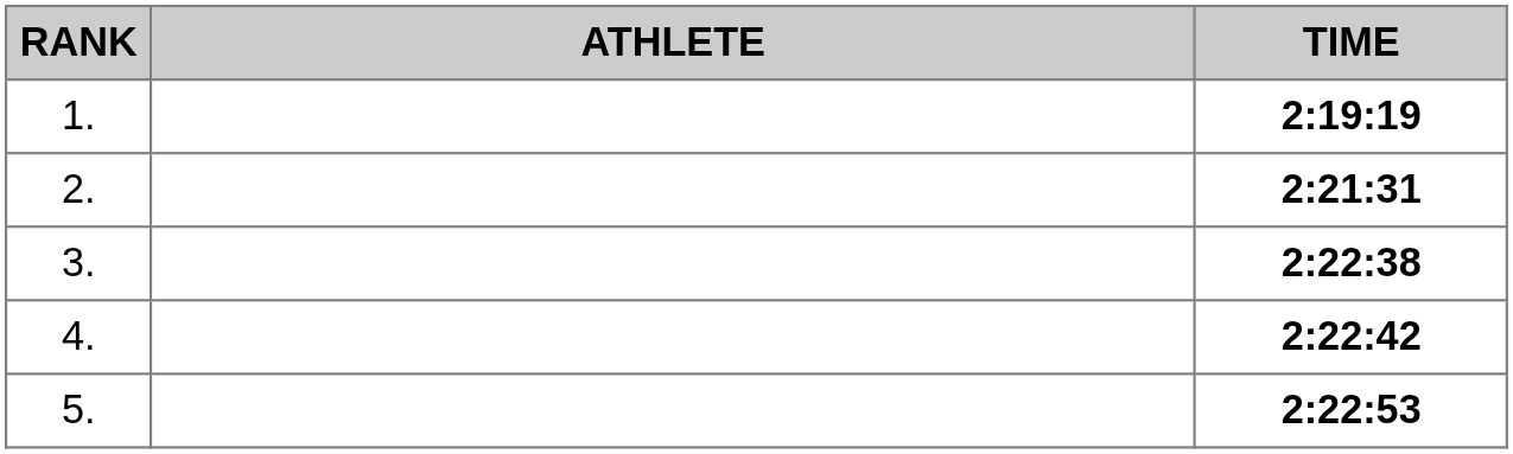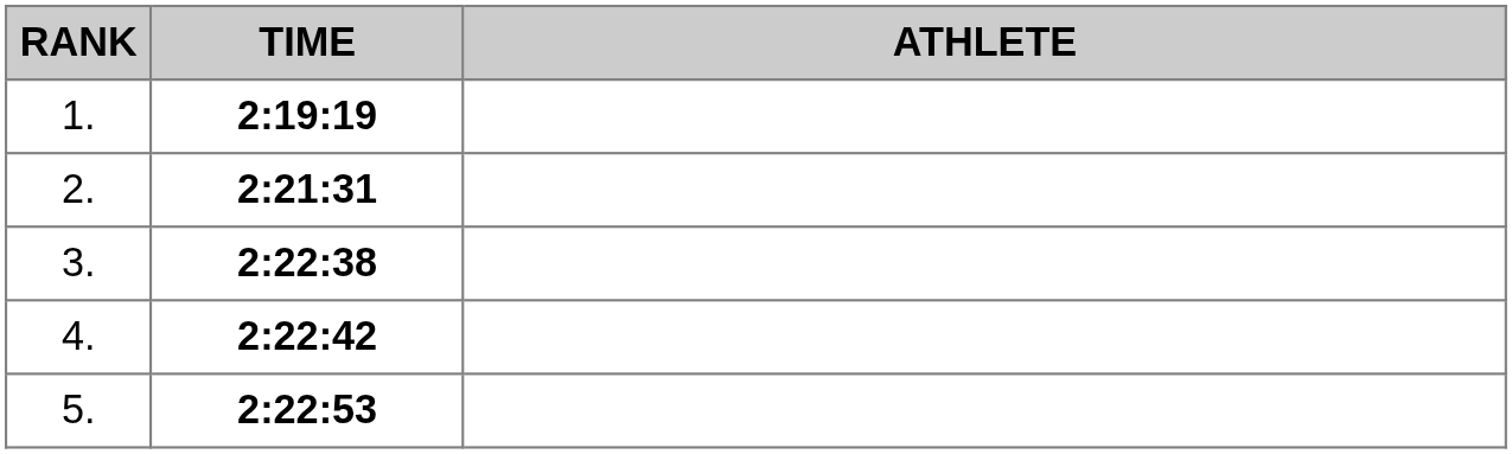 <table border="1" cellspacing="2" cellpadding="5" style="border-collapse: collapse; font-size: 100%;">
 <tr bgcolor="cccccc">
 <th>RANK</th>
+<th align="center" style="width: 7em">TIME</th>
 <th align="center" style="width: 25em">ATHLETE</th>
-<th align="center" style="width: 7em">TIME</th>
 </tr>
 <tr>
 <td align="center">1.</td>
+<td align="center"><strong>2:19:19</strong></td>
 <td></td>
-<td align="center"><strong>2:19:19</strong></td>
 </tr>
 <tr>
 <td align="center">2.</td>
+<td align="center"><strong>2:21:31</strong></td>
 <td></td>
-<td align="center"><strong>2:21:31</strong></td>
 </tr>
 <tr>
 <td align="center">3.</td>
+<td align="center"><strong>2:22:38</strong></td>
 <td></td>
-<td align="center"><strong>2:22:38</strong></td>
 </tr>
 <tr>
 <td align="center">4.</td>
+<td align="center"><strong>2:22:42</strong></td>
 <td></td>
-<td align="center"><strong>2:22:42</strong></td>
 </tr>
 <tr>
 <td align="center">5.</td>
+<td align="center"><strong>2:22:53</strong></td>
 <td></td>
-<td align="center"><strong>2:22:53</strong></td>
 </tr>
 </table>
